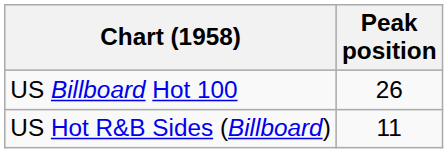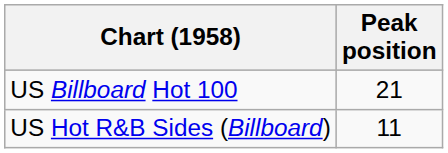 <table class="wikitable sortable">
 <tr>
 <th scope="col">Chart (1958)</th>
 <th scope="col">Peak<br>position</th>
 </tr>
 <tr>
 <td>US <em><a href='#'>Billboard</a></em> <a href='#'>Hot 100</a></td>
-<td style="text-align:center;">26</td>
+<td style="text-align:center;">21</td>
 </tr>
 <tr>
 <td>US <a href='#'>Hot R&B Sides</a> (<em><a href='#'>Billboard</a></em>)</td>
 <td style="text-align:center;">11</td>
 </tr>
 </table>
